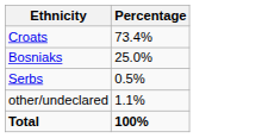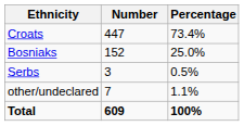 <table class="wikitable">
 <tr>
 <th width="100px">Ethnicity</th>
+<th width="80px">Number</th>
 <th width="80px">Percentage</th>
 </tr>
 <tr>
 <td><a href='#'>Croats</a></td>
+<td>447</td>
 <td>73.4%</td>
 </tr>
 <tr>
 <td><a href='#'>Bosniaks</a></td>
+<td>152</td>
 <td>25.0%</td>
 </tr>
 <tr>
 <td><a href='#'>Serbs</a></td>
+<td>3</td>
 <td>0.5%</td>
 </tr>
 <tr>
 <td>other/undeclared</td>
+<td>7</td>
 <td>1.1%</td>
 </tr>
 <tr>
 <td><strong>Total</strong></td>
+<td><strong>609</strong></td>
 <td><strong>100%</strong></td>
 </tr>
 </table>
